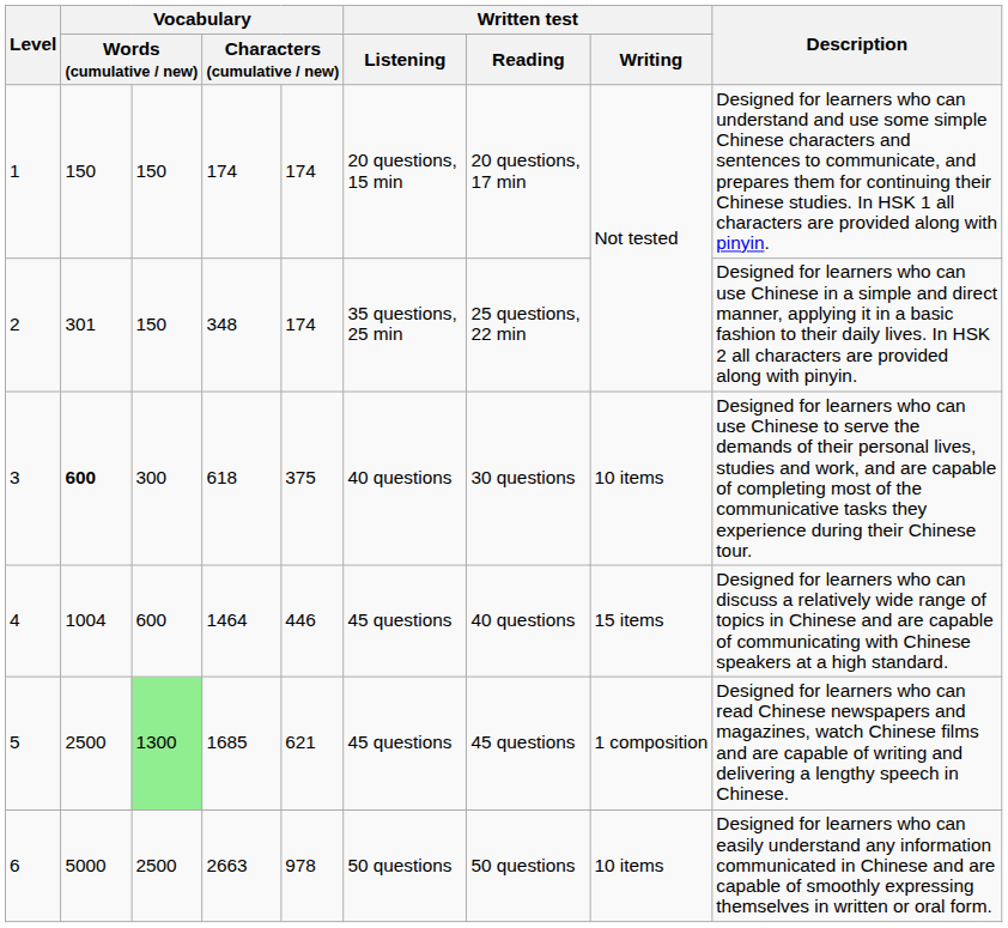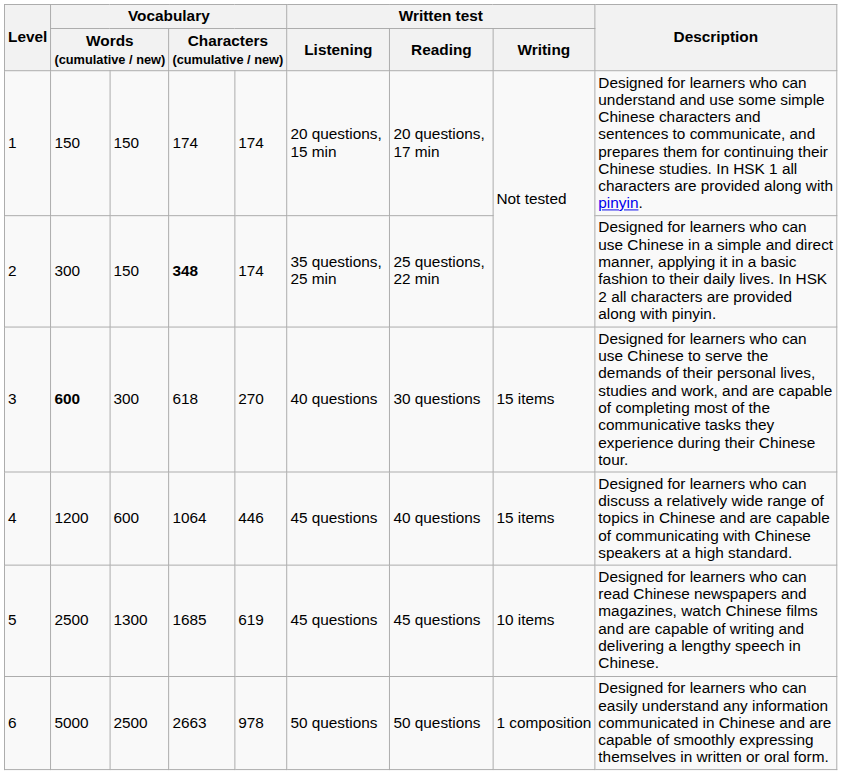 <table class="wikitable">
 <tr>
 <th rowspan="2">Level</th>
 <th colspan="4">Vocabulary</th>
 <th colspan="3">Written test</th>
 <th rowspan="2">Description</th>
 </tr>
 <tr>
 <th colspan="2">Words<br><small>(cumulative / new)</small></th>
 <th colspan="2">Characters<br><small>(cumulative / new)</small></th>
 <th>Listening</th>
 <th>Reading</th>
 <th>Writing</th>
 </tr>
 <tr>
 <td>1</td>
 <td>150</td>
 <td>150</td>
 <td>174</td>
 <td>174</td>
 <td>20 questions, 15 min</td>
 <td>20 questions, 17 min</td>
 <td rowspan="2">Not tested</td>
 <td>Designed for learners who can understand and use some simple Chinese characters and sentences to communicate, and prepares them for continuing their Chinese studies. In HSK 1 all characters are provided along with <a href='#'>pinyin</a>.</td>
 </tr>
 <tr>
 <td>2</td>
-<td>301</td>
+<td>300</td>
 <td>150</td>
-<td>348</td>
+<td><strong>348</strong></td>
 <td>174</td>
 <td>35 questions, 25 min</td>
 <td>25 questions, 22 min</td>
 <td>Designed for learners who can use Chinese in a simple and direct manner, applying it in a basic fashion to their daily lives. In HSK 2 all characters are provided along with pinyin.</td>
 </tr>
 <tr>
 <td>3</td>
 <td><strong>600</strong></td>
 <td>300</td>
 <td>618</td>
-<td>375</td>
+<td>270</td>
 <td>40 questions</td>
 <td>30 questions</td>
-<td>10 items</td>
+<td>15 items</td>
 <td>Designed for learners who can use Chinese to serve the demands of their personal lives, studies and work, and are capable of completing most of the communicative tasks they experience during their Chinese tour.</td>
 </tr>
 <tr>
 <td>4</td>
-<td>1004</td>
+<td>1200</td>
 <td>600</td>
-<td>1464</td>
+<td>1064</td>
 <td>446</td>
 <td>45 questions</td>
 <td>40 questions</td>
 <td>15 items</td>
 <td>Designed for learners who can discuss a relatively wide range of topics in Chinese and are capable of communicating with Chinese speakers at a high standard.</td>
 </tr>
 <tr>
 <td>5</td>
 <td>2500</td>
-<td style="background: lightgreen;">1300</td>
+<td>1300</td>
 <td>1685</td>
-<td>621</td>
+<td>619</td>
 <td>45 questions</td>
 <td>45 questions</td>
-<td>1 composition</td>
+<td>10 items</td>
 <td>Designed for learners who can read Chinese newspapers and magazines, watch Chinese films and are capable of writing and delivering a lengthy speech in Chinese.</td>
 </tr>
 <tr>
 <td>6</td>
 <td>5000</td>
 <td>2500</td>
 <td>2663</td>
 <td>978</td>
 <td>50 questions</td>
 <td>50 questions</td>
-<td>10 items</td>
+<td>1 composition</td>
 <td>Designed for learners who can easily understand any information communicated in Chinese and are capable of smoothly expressing themselves in written or oral form.</td>
 </tr>
 </table>
